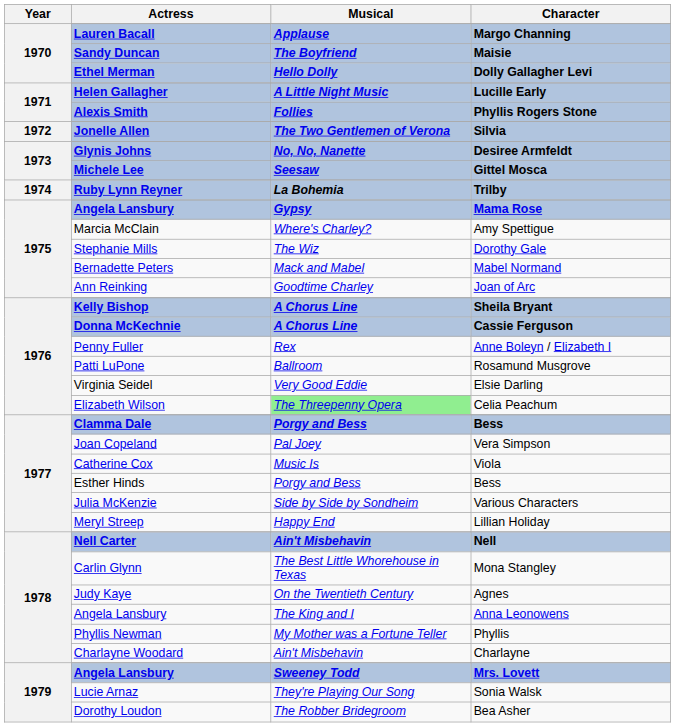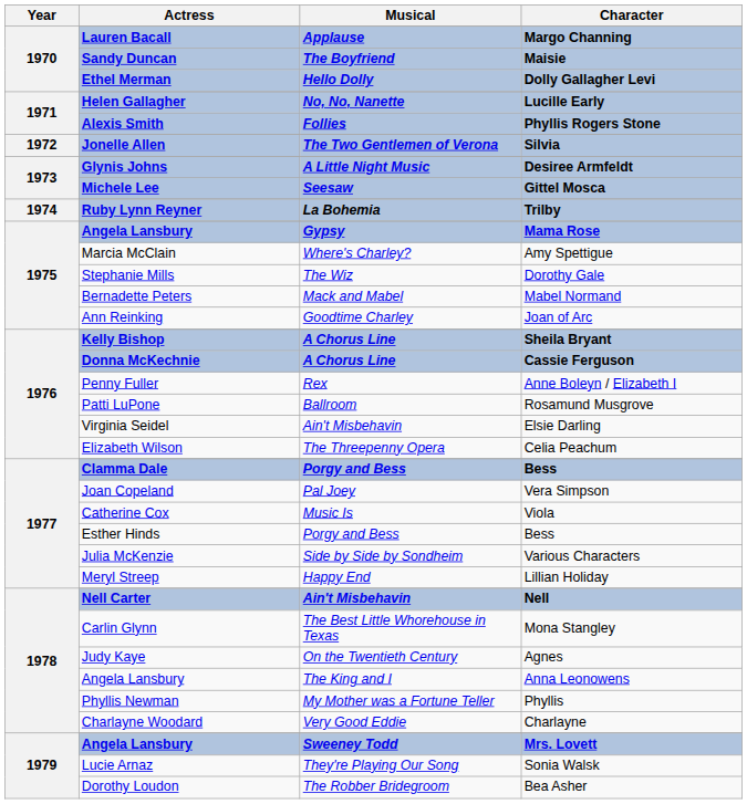 <table class="wikitable" style="width:98%;">
 <tr style="background:#bebebe;">
 <th style="width:10%;">Year</th>
 <th style="width:30%;">Actress</th>
 <th style="width:30%;">Musical</th>
 <th style="width:30%;">Character</th>
 </tr>
 <tr>
 <th rowspan="4">1970</th>
 </tr>
 <tr style="background:#B0C4DE;">
 <td><strong><a href='#'>Lauren Bacall</a></strong></td>
 <td><strong><em><a href='#'>Applause</a></em></strong></td>
 <td><strong>Margo Channing </strong></td>
 </tr>
 <tr style="background:#B0C4DE;">
 <td><strong><a href='#'>Sandy Duncan</a></strong></td>
 <td><strong><em><a href='#'>The Boyfriend</a></em></strong></td>
 <td><strong>Maisie </strong></td>
 </tr>
 <tr style="background:#B0C4DE;">
 <td><strong><a href='#'>Ethel Merman</a></strong></td>
 <td><strong><em><a href='#'>Hello Dolly</a></em></strong></td>
 <td><strong>Dolly Gallagher Levi</strong></td>
 </tr>
 <tr>
 <th rowspan="3">1971</th>
 </tr>
 <tr style="background:#B0C4DE;">
 <td><strong><a href='#'>Helen Gallagher</a></strong></td>
-<td><strong><em><a href='#'>A Little Night Music</a></em></strong></td>
+<td><strong><em><a href='#'>No, No, Nanette</a></em></strong></td>
 <td><strong>Lucille Early </strong></td>
 </tr>
 <tr style="background:#B0C4DE;">
 <td><strong><a href='#'>Alexis Smith</a></strong></td>
 <td><strong><em><a href='#'>Follies</a></em></strong></td>
 <td><strong>Phyllis Rogers Stone </strong></td>
 </tr>
 <tr>
 <th rowspan="2">1972</th>
 </tr>
 <tr style="background:#B0C4DE;">
 <td><strong><a href='#'>Jonelle Allen</a></strong></td>
 <td><strong><em><a href='#'>The Two Gentlemen of Verona</a></em></strong></td>
 <td><strong>Silvia </strong></td>
 </tr>
 <tr>
 <th rowspan="3">1973</th>
 </tr>
 <tr style="background:#B0C4DE;">
 <td><strong><a href='#'>Glynis Johns</a></strong></td>
-<td><strong><em><a href='#'>No, No, Nanette</a></em></strong></td>
+<td><strong><em><a href='#'>A Little Night Music</a></em></strong></td>
 <td><strong>Desiree Armfeldt </strong></td>
 </tr>
 <tr style="background:#B0C4DE;">
 <td><strong><a href='#'>Michele Lee</a></strong></td>
 <td><strong><em><a href='#'>Seesaw</a></em></strong></td>
 <td><strong>Gittel Mosca </strong></td>
 </tr>
 <tr>
 <th rowspan="2">1974</th>
 </tr>
 <tr style="background:#B0C4DE;">
 <td><strong><a href='#'>Ruby Lynn Reyner</a></strong></td>
 <td><strong><em>La Bohemia</em></strong></td>
 <td><strong>Trilby</strong></td>
 </tr>
 <tr>
 <th rowspan="6">1975</th>
 </tr>
 <tr style="background:#B0C4DE;">
 <td><strong><a href='#'>Angela Lansbury</a></strong></td>
 <td><strong><em><a href='#'>Gypsy</a></em></strong></td>
 <td><strong><a href='#'>Mama Rose</a> </strong></td>
 </tr>
 <tr>
 <td>Marcia McClain</td>
 <td><em><a href='#'>Where's Charley?</a></em></td>
 <td>Amy Spettigue</td>
 </tr>
 <tr>
 <td><a href='#'>Stephanie Mills</a></td>
 <td><em><a href='#'>The Wiz</a></em></td>
 <td><a href='#'>Dorothy Gale</a></td>
 </tr>
 <tr>
 <td><a href='#'>Bernadette Peters</a></td>
 <td><em><a href='#'>Mack and Mabel</a></em></td>
 <td><a href='#'>Mabel Normand</a></td>
 </tr>
 <tr>
 <td><a href='#'>Ann Reinking</a></td>
 <td><em><a href='#'>Goodtime Charley</a></em></td>
 <td><a href='#'>Joan of Arc</a></td>
 </tr>
 <tr>
 <th rowspan="7">1976</th>
 </tr>
 <tr style="background:#B0C4DE;">
 <td><strong><a href='#'>Kelly Bishop</a></strong></td>
 <td><strong><em><a href='#'>A Chorus Line</a></em></strong></td>
 <td><strong>Sheila Bryant </strong></td>
 </tr>
 <tr style="background:#B0C4DE;">
 <td><strong><a href='#'>Donna McKechnie</a></strong></td>
 <td><strong><em><a href='#'>A Chorus Line</a></em></strong></td>
 <td><strong>Cassie Ferguson </strong></td>
 </tr>
 <tr>
 <td><a href='#'>Penny Fuller</a></td>
 <td><em><a href='#'>Rex</a></em></td>
 <td><a href='#'>Anne Boleyn</a> / <a href='#'>Elizabeth I</a></td>
 </tr>
 <tr>
 <td><a href='#'>Patti LuPone</a></td>
 <td><em><a href='#'>Ballroom</a></em></td>
 <td>Rosamund Musgrove</td>
 </tr>
 <tr>
 <td>Virginia Seidel</td>
-<td><em><a href='#'>Very Good Eddie</a></em></td>
+<td><em><a href='#'>Ain't Misbehavin</a></em></td>
 <td>Elsie Darling</td>
 </tr>
 <tr>
 <td><a href='#'>Elizabeth Wilson</a></td>
-<td style="background: lightgreen;"><em><a href='#'>The Threepenny Opera</a></em></td>
+<td><em><a href='#'>The Threepenny Opera</a></em></td>
 <td>Celia Peachum</td>
 </tr>
 <tr>
 <th rowspan="7">1977</th>
 </tr>
 <tr style="background:#B0C4DE;">
 <td><strong><a href='#'>Clamma Dale</a></strong></td>
 <td><strong><em><a href='#'>Porgy and Bess</a></em></strong></td>
 <td><strong>Bess </strong></td>
 </tr>
 <tr>
 <td><a href='#'>Joan Copeland</a></td>
 <td><em><a href='#'>Pal Joey</a></em></td>
 <td>Vera Simpson</td>
 </tr>
 <tr>
 <td><a href='#'>Catherine Cox</a></td>
 <td><em><a href='#'>Music Is</a></em></td>
 <td>Viola</td>
 </tr>
 <tr>
 <td>Esther Hinds</td>
 <td><em><a href='#'>Porgy and Bess</a></em></td>
 <td>Bess</td>
 </tr>
 <tr>
 <td><a href='#'>Julia McKenzie</a></td>
 <td><em><a href='#'>Side by Side by Sondheim</a></em></td>
 <td>Various Characters</td>
 </tr>
 <tr>
 <td><a href='#'>Meryl Streep</a></td>
 <td><em><a href='#'>Happy End</a></em></td>
 <td>Lillian Holiday</td>
 </tr>
 <tr>
 <th rowspan="7">1978</th>
 </tr>
 <tr style="background:#B0C4DE;">
 <td><strong><a href='#'>Nell Carter</a></strong></td>
 <td><strong><em><a href='#'>Ain't Misbehavin</a></em></strong></td>
 <td><strong>Nell </strong></td>
 </tr>
 <tr>
 <td><a href='#'>Carlin Glynn</a></td>
 <td><em><a href='#'>The Best Little Whorehouse in Texas</a></em></td>
 <td>Mona Stangley</td>
 </tr>
 <tr>
 <td><a href='#'>Judy Kaye</a></td>
 <td><em><a href='#'>On the Twentieth Century</a></em></td>
 <td>Agnes</td>
 </tr>
 <tr>
 <td><a href='#'>Angela Lansbury</a></td>
 <td><em><a href='#'>The King and I</a></em></td>
 <td><a href='#'>Anna Leonowens</a></td>
 </tr>
 <tr>
 <td><a href='#'>Phyllis Newman</a></td>
 <td><em><a href='#'>My Mother was a Fortune Teller</a></em></td>
 <td>Phyllis</td>
 </tr>
 <tr>
 <td><a href='#'>Charlayne Woodard</a></td>
-<td><em><a href='#'>Ain't Misbehavin</a></em></td>
+<td><em><a href='#'>Very Good Eddie</a></em></td>
 <td>Charlayne</td>
 </tr>
 <tr>
 <th rowspan="4">1979</th>
 </tr>
 <tr style="background:#B0C4DE;">
 <td><strong><a href='#'>Angela Lansbury</a></strong></td>
 <td><strong><em><a href='#'>Sweeney Todd</a></em></strong></td>
 <td><strong><a href='#'>Mrs. Lovett</a> </strong></td>
 </tr>
 <tr>
 <td><a href='#'>Lucie Arnaz</a></td>
 <td><em><a href='#'>They're Playing Our Song</a></em></td>
 <td>Sonia Walsk</td>
 </tr>
 <tr>
 <td><a href='#'>Dorothy Loudon</a></td>
 <td><em><a href='#'>The Robber Bridegroom</a></em></td>
 <td>Bea Asher</td>
 </tr>
 </table>
